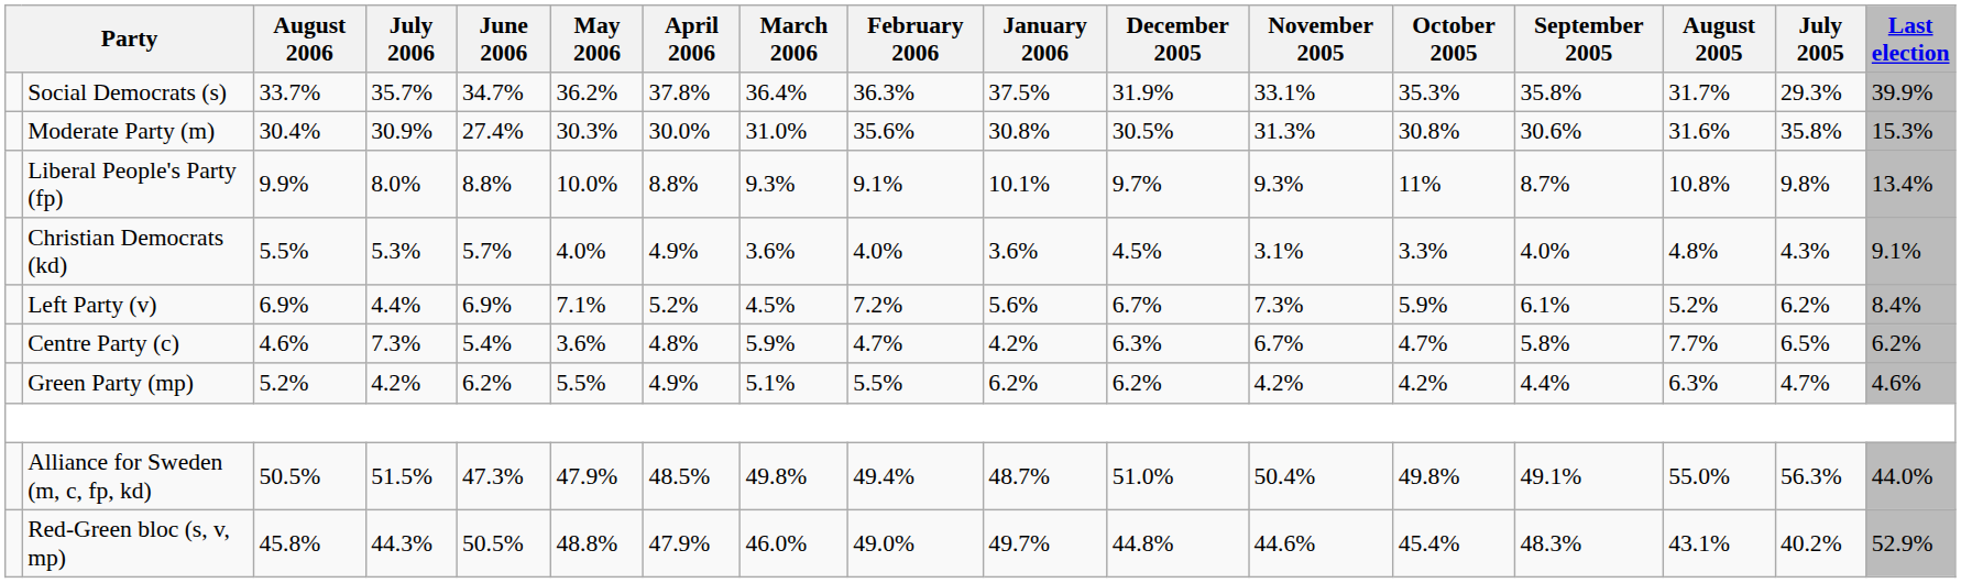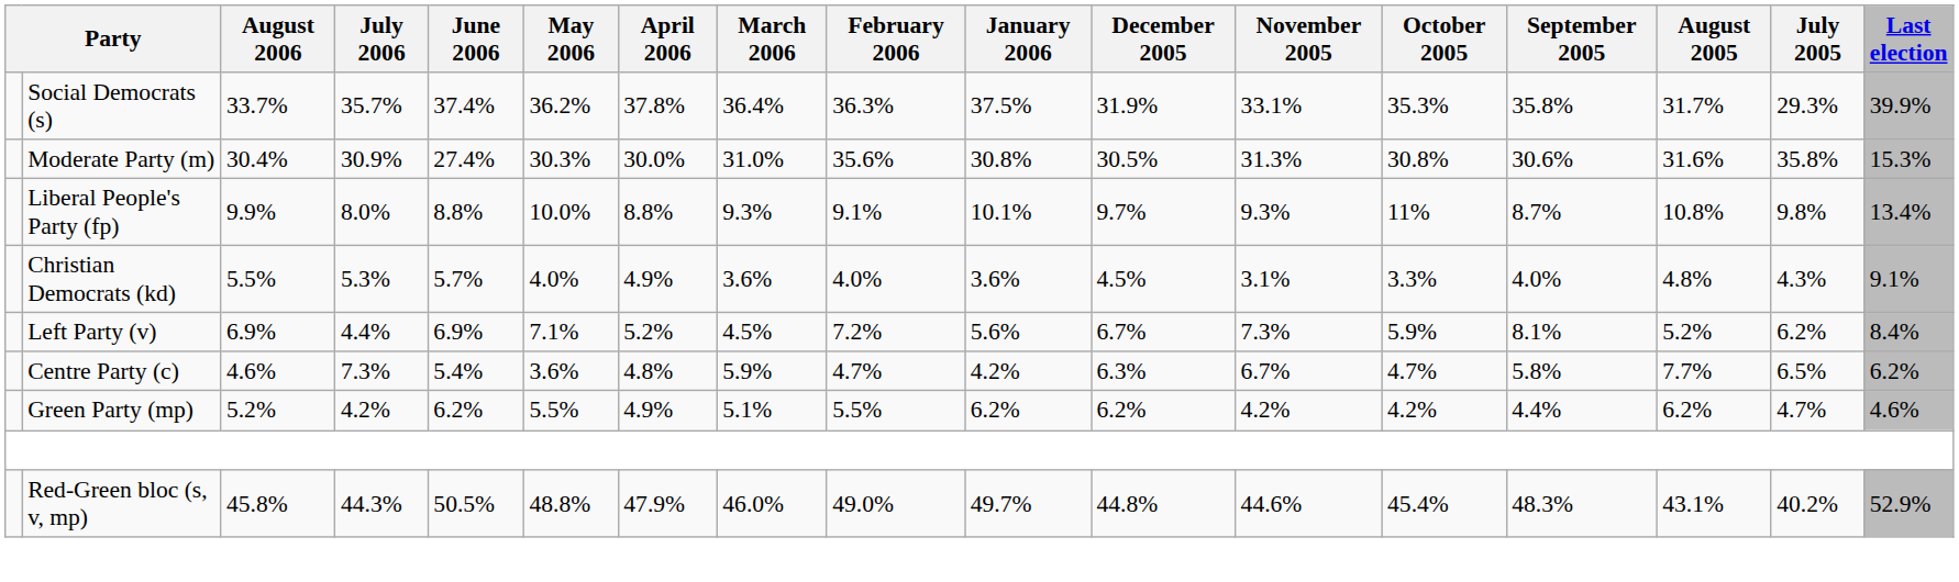 <table class="wikitable" style="font-size: 95%">
 <tr>
 <th colspan=2>Party</th>
 <th>August 2006</th>
 <th>July 2006</th>
 <th>June 2006</th>
 <th>May 2006</th>
 <th>April 2006</th>
 <th>March 2006</th>
 <th>February 2006</th>
 <th>January 2006</th>
 <th>December 2005</th>
 <th>November 2005</th>
 <th>October 2005</th>
 <th>September 2005</th>
 <th>August 2005</th>
 <th>July 2005</th>
 <td style="background:#bbb; text-align:center;"><strong><a href='#'>Last<br>election</a></strong></td>
 </tr>
 <tr>
 <td bgcolor=> </td>
 <td>Social Democrats (s)</td>
 <td>33.7%</td>
 <td>35.7%</td>
-<td>34.7%</td>
+<td>37.4%</td>
 <td>36.2%</td>
 <td>37.8%</td>
 <td>36.4%</td>
 <td>36.3%</td>
 <td>37.5%</td>
 <td>31.9%</td>
 <td>33.1%</td>
 <td>35.3%</td>
 <td>35.8%</td>
 <td>31.7%</td>
 <td>29.3%</td>
 <td style="background:#bbb;">39.9%</td>
 </tr>
 <tr>
 <td bgcolor=> </td>
 <td>Moderate Party (m)</td>
 <td>30.4%</td>
 <td>30.9%</td>
 <td>27.4%</td>
 <td>30.3%</td>
 <td>30.0%</td>
 <td>31.0%</td>
 <td>35.6%</td>
 <td>30.8%</td>
 <td>30.5%</td>
 <td>31.3%</td>
 <td>30.8%</td>
 <td>30.6%</td>
 <td>31.6%</td>
 <td>35.8%</td>
 <td style="background:#bbb;">15.3%</td>
 </tr>
 <tr>
 <td bgcolor=> </td>
 <td>Liberal People's Party (fp)</td>
 <td>9.9%</td>
 <td>8.0%</td>
 <td>8.8%</td>
 <td>10.0%</td>
 <td>8.8%</td>
 <td>9.3%</td>
 <td>9.1%</td>
 <td>10.1%</td>
 <td>9.7%</td>
 <td>9.3%</td>
 <td>11%</td>
 <td>8.7%</td>
 <td>10.8%</td>
 <td>9.8%</td>
 <td style="background:#bbb;">13.4%</td>
 </tr>
 <tr>
 <td bgcolor=> </td>
 <td>Christian Democrats (kd)</td>
 <td>5.5%</td>
 <td>5.3%</td>
 <td>5.7%</td>
 <td>4.0%</td>
 <td>4.9%</td>
 <td>3.6%</td>
 <td>4.0%</td>
 <td>3.6%</td>
 <td>4.5%</td>
 <td>3.1%</td>
 <td>3.3%</td>
 <td>4.0%</td>
 <td>4.8%</td>
 <td>4.3%</td>
 <td style="background:#bbb;">9.1%</td>
 </tr>
 <tr>
 <td bgcolor=> </td>
 <td>Left Party (v)</td>
 <td>6.9%</td>
 <td>4.4%</td>
 <td>6.9%</td>
 <td>7.1%</td>
 <td>5.2%</td>
 <td>4.5%</td>
 <td>7.2%</td>
 <td>5.6%</td>
 <td>6.7%</td>
 <td>7.3%</td>
 <td>5.9%</td>
-<td>6.1%</td>
+<td>8.1%</td>
 <td>5.2%</td>
 <td>6.2%</td>
 <td style="background:#bbb;">8.4%</td>
 </tr>
 <tr>
 <td bgcolor=> </td>
 <td>Centre Party (c)</td>
 <td>4.6%</td>
 <td>7.3%</td>
 <td>5.4%</td>
 <td>3.6%</td>
 <td>4.8%</td>
 <td>5.9%</td>
 <td>4.7%</td>
 <td>4.2%</td>
 <td>6.3%</td>
 <td>6.7%</td>
 <td>4.7%</td>
 <td>5.8%</td>
 <td>7.7%</td>
 <td>6.5%</td>
 <td style="background:#bbb;">6.2%</td>
 </tr>
 <tr>
 <td bgcolor=> </td>
 <td>Green Party (mp)</td>
 <td>5.2%</td>
 <td>4.2%</td>
 <td>6.2%</td>
 <td>5.5%</td>
 <td>4.9%</td>
 <td>5.1%</td>
 <td>5.5%</td>
 <td>6.2%</td>
 <td>6.2%</td>
 <td>4.2%</td>
 <td>4.2%</td>
 <td>4.4%</td>
-<td>6.3%</td>
+<td>6.2%</td>
 <td>4.7%</td>
 <td style="background:#bbb;">4.6%</td>
 </tr>
 <tr style="background:white;">
 <td colspan=17> </td>
-</tr>
-<tr>
-<td bgcolor=> </td>
-<td>Alliance for Sweden (m, c, fp, kd)</td>
-<td>50.5%</td>
-<td>51.5%</td>
-<td>47.3%</td>
-<td>47.9%</td>
-<td>48.5%</td>
-<td>49.8%</td>
-<td>49.4%</td>
-<td>48.7%</td>
-<td>51.0%</td>
-<td>50.4%</td>
-<td>49.8%</td>
-<td>49.1%</td>
-<td>55.0%</td>
-<td>56.3%</td>
-<td style="background:#bbb;">44.0%</td>
 </tr>
 <tr>
 <td bgcolor=> </td>
 <td>Red-Green bloc (s, v, mp)</td>
 <td>45.8%</td>
 <td>44.3%</td>
 <td>50.5%</td>
 <td>48.8%</td>
 <td>47.9%</td>
 <td>46.0%</td>
 <td>49.0%</td>
 <td>49.7%</td>
 <td>44.8%</td>
 <td>44.6%</td>
 <td>45.4%</td>
 <td>48.3%</td>
 <td>43.1%</td>
 <td>40.2%</td>
 <td style="background:#bbb;">52.9%</td>
 </tr>
 </table>
